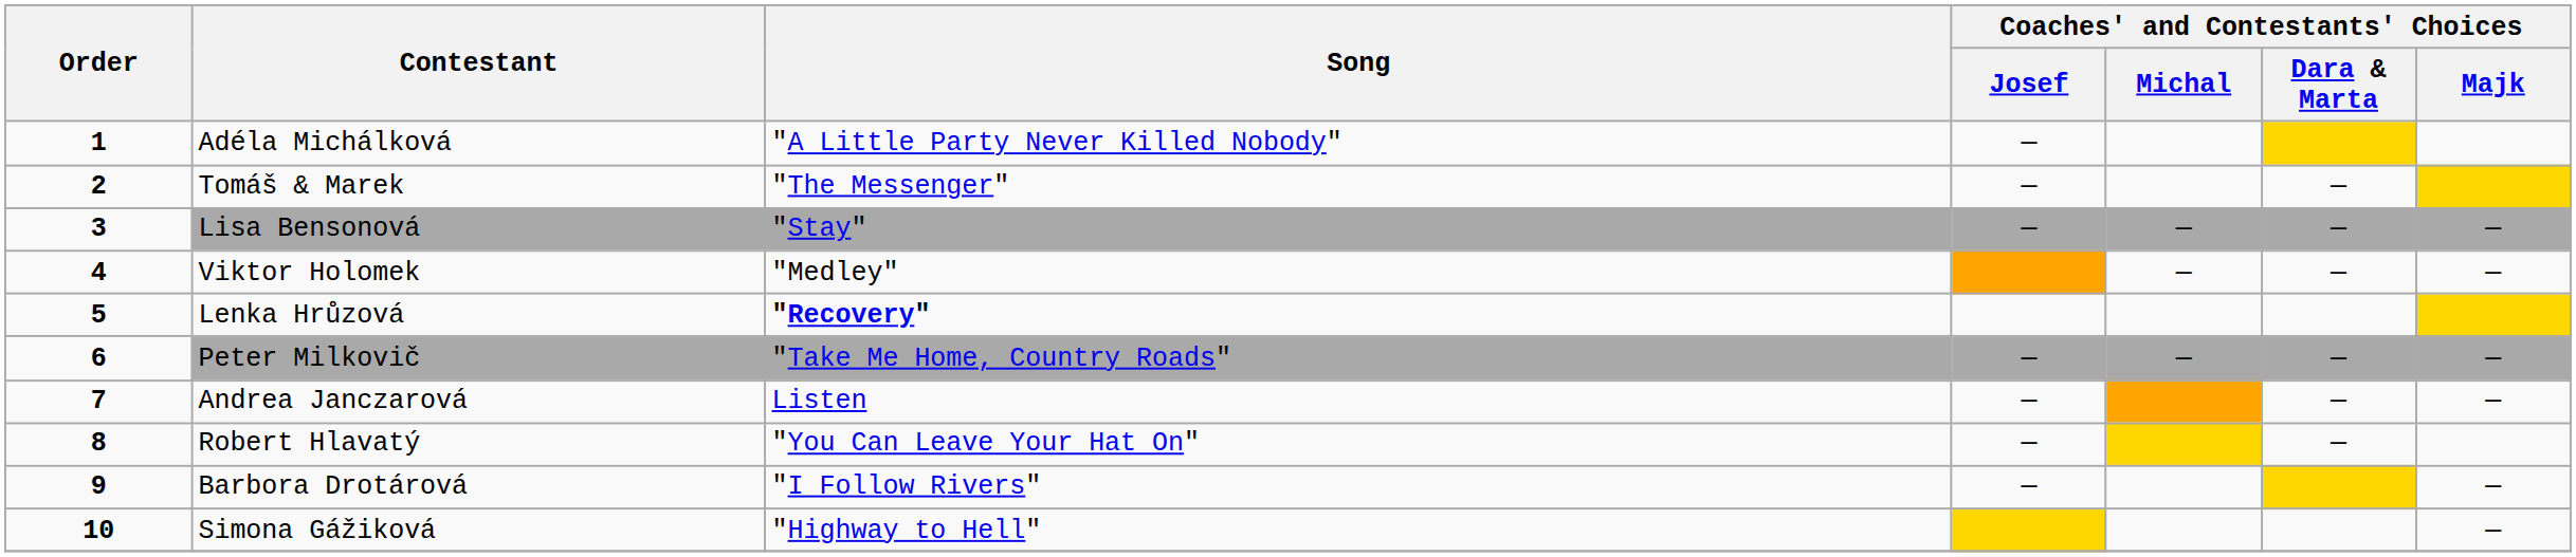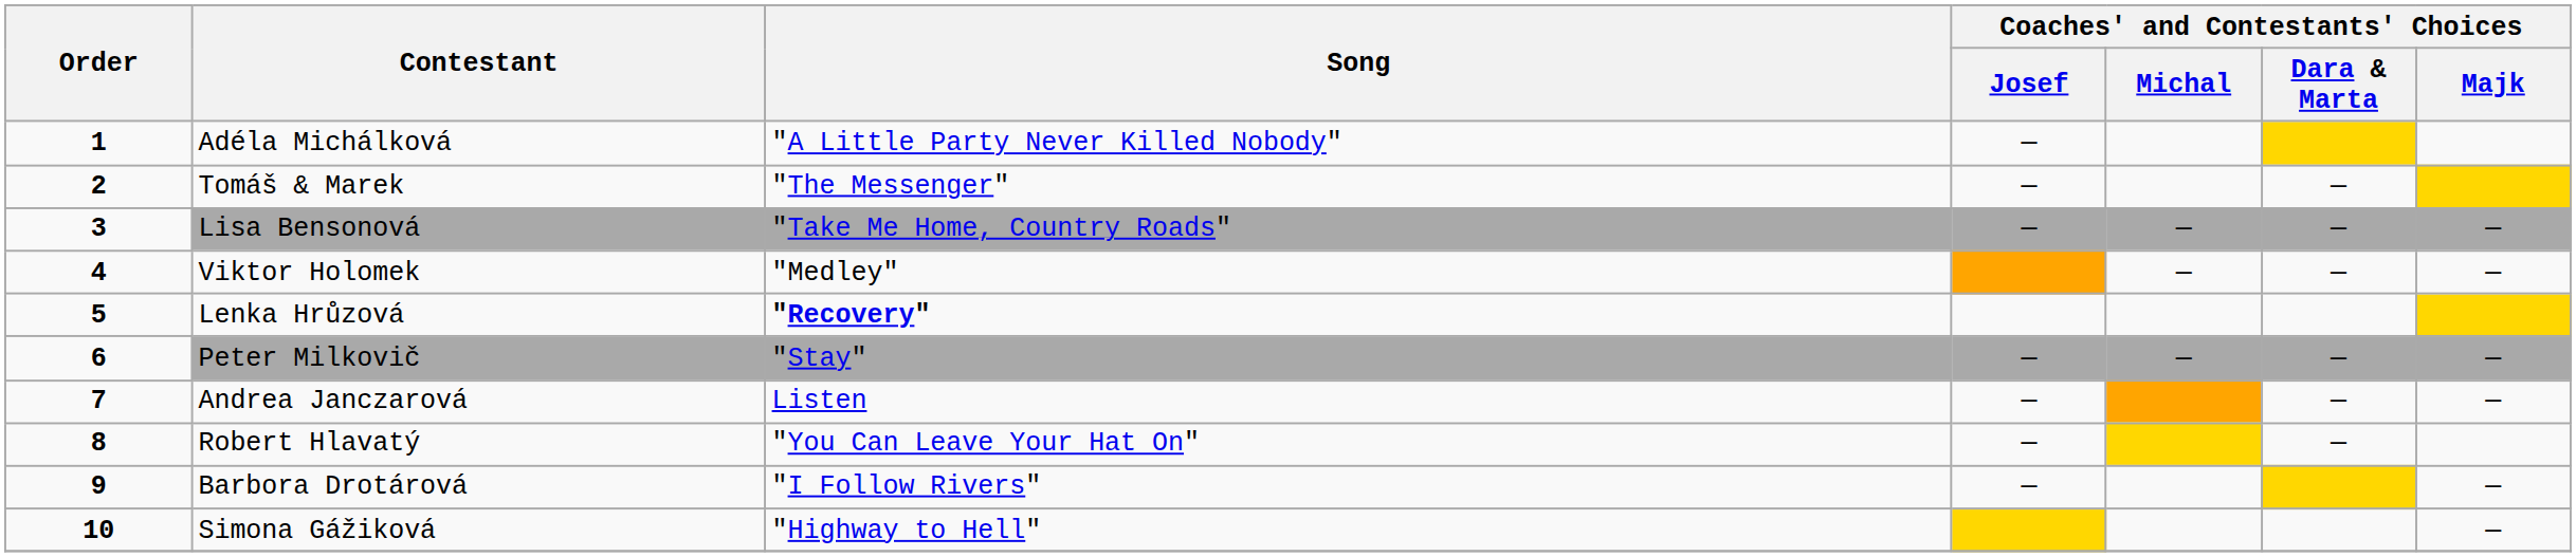 <table class="wikitable" style="width:100%;">
 <tr>
 <th rowspan=2>Order</th>
 <th rowspan=2>Contestant</th>
 <th rowspan=2>Song</th>
 <th colspan=4>Coaches' and Contestants' Choices</th>
 </tr>
 <tr>
 <th width="70"><a href='#'>Josef</a></th>
 <th width="70"><a href='#'>Michal</a></th>
 <th width="70"><a href='#'>Dara</a> & <a href='#'>Marta</a></th>
 <th width="70"><a href='#'>Majk</a></th>
 </tr>
 <tr>
 <td align="center"><strong>1</strong></td>
 <td>Adéla Michálková</td>
 <td>"<a href='#'>A Little Party Never Killed Nobody</a>"</td>
 <td align="center">—</td>
 <td style=";text-align:center;"></td>
 <td style="background:gold;text-align:center;"></td>
 <td style=";text-align:center;"></td>
 </tr>
 <tr>
 <td align="center"><strong>2</strong></td>
 <td>Tomáš & Marek</td>
 <td>"<a href='#'>The Messenger</a>"</td>
 <td align="center">—</td>
 <td style=";text-align:center;"></td>
 <td align="center">—</td>
 <td style="background:gold;text-align:center;"></td>
 </tr>
 <tr>
 <td align="center"><strong>3</strong></td>
 <td style="background:darkgrey;text-align:left;">Lisa Bensonová</td>
-<td style="background:darkgrey;text-align:left;">"<a href='#'>Stay</a>"</td>
+<td style="background:darkgrey;text-align:left;">"<a href='#'>Take Me Home, Country Roads</a>"</td>
 <td style="background:darkgrey;text-align:center;">—</td>
 <td style="background:darkgrey;text-align:center;">—</td>
 <td style="background:darkgrey;text-align:center;">—</td>
 <td style="background:darkgrey;text-align:center;">—</td>
 </tr>
 <tr>
 <td align="center"><strong>4</strong></td>
 <td>Viktor Holomek</td>
 <td>"Medley"</td>
 <td style=";background:orange;text-align:center;"></td>
 <td align="center">—</td>
 <td align="center">—</td>
 <td align="center">—</td>
 </tr>
 <tr>
 <td align="center"><strong>5</strong></td>
 <td>Lenka Hrůzová</td>
 <td><strong>"<a href='#'>Recovery</a>"</strong></td>
 <td style=";text-align:center;"></td>
 <td style=";text-align:center;"></td>
 <td style=";text-align:center;"></td>
 <td style="background:gold;text-align:center;"></td>
 </tr>
 <tr>
 <td align="center"><strong>6</strong></td>
 <td style="background:darkgrey;text-align:left;">Peter Milkovič</td>
-<td style="background:darkgrey;text-align:left;">"<a href='#'>Take Me Home, Country Roads</a>"</td>
+<td style="background:darkgrey;text-align:left;">"<a href='#'>Stay</a>"</td>
 <td style="background:darkgrey;text-align:center;">—</td>
 <td style="background:darkgrey;text-align:center;">—</td>
 <td style="background:darkgrey;text-align:center;">—</td>
 <td style="background:darkgrey;text-align:center;">—</td>
 </tr>
 <tr>
 <td align="center"><strong>7</strong></td>
 <td>Andrea Janczarová</td>
 <td><a href='#'>Listen</a></td>
 <td align="center">—</td>
 <td style=";background:orange;text-align:center;"></td>
 <td align="center">—</td>
 <td align="center">—</td>
 </tr>
 <tr>
 <td align="center"><strong>8</strong></td>
 <td>Robert Hlavatý</td>
 <td>"<a href='#'>You Can Leave Your Hat On</a>"</td>
 <td align="center">—</td>
 <td style="background:gold;text-align:center;"></td>
 <td align="center">—</td>
 <td style=";text-align:center;"></td>
 </tr>
 <tr>
 <td align="center"><strong>9</strong></td>
 <td>Barbora Drotárová</td>
 <td>"<a href='#'>I Follow Rivers</a>"</td>
 <td align="center">—</td>
 <td style=";text-align:center;"></td>
 <td style="background:gold;text-align:center;"></td>
 <td align="center">—</td>
 </tr>
 <tr>
 <td align="center"><strong>10</strong></td>
 <td>Simona Gážiková</td>
 <td>"<a href='#'>Highway to Hell</a>"</td>
 <td style="background:gold;text-align:center;"></td>
 <td style=";text-align:center;"></td>
 <td style=";text-align:center;"></td>
 <td align="center">—</td>
 </tr>
 <tr>
 </tr>
 </table>
